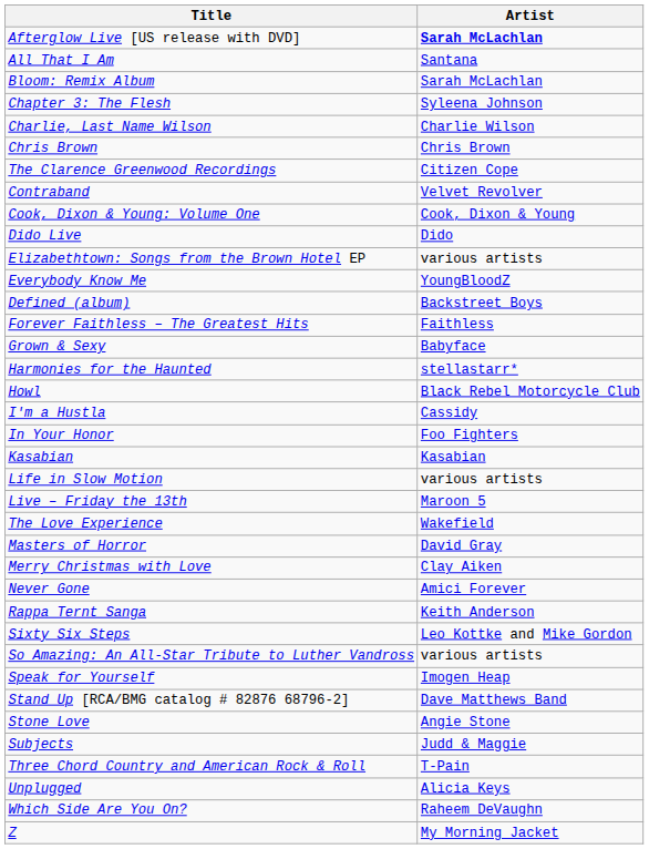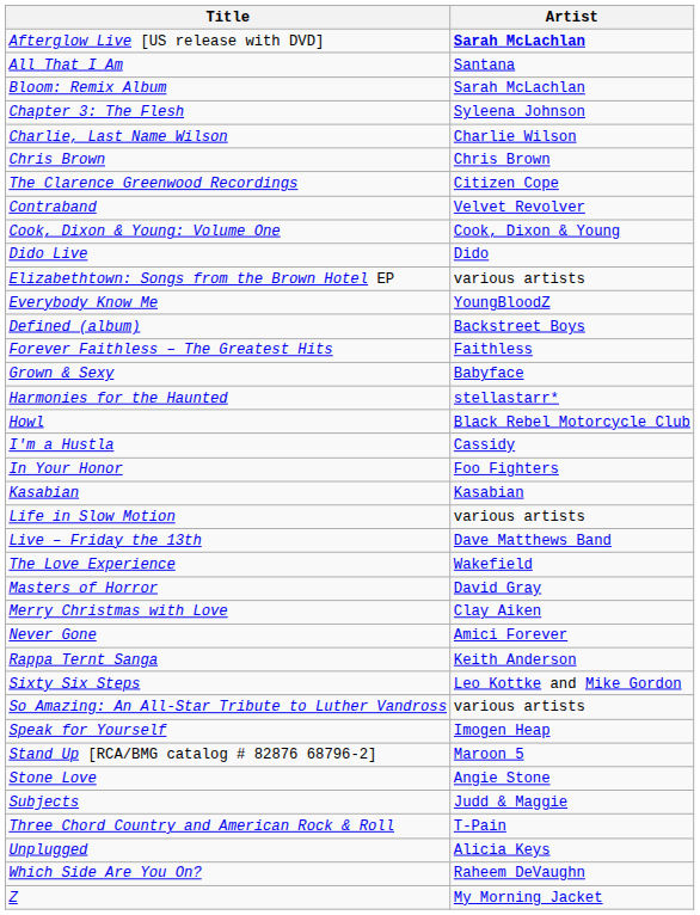 <table class="wikitable sortable">
 <tr>
 <th>Title</th>
 <th>Artist</th>
 </tr>
 <tr>
 <td><em><a href='#'>Afterglow Live</a></em> [US release with DVD]</td>
 <td data-sort-value="McLachlan, Sarah"><strong><a href='#'>Sarah McLachlan</a></strong></td>
 </tr>
 <tr>
 <td><em><a href='#'>All That I Am</a></em></td>
 <td><a href='#'>Santana</a></td>
 </tr>
 <tr>
 <td><em><a href='#'>Bloom: Remix Album</a></em></td>
 <td data-sort-value="McLachlan, Sarah"><a href='#'>Sarah McLachlan</a></td>
 </tr>
 <tr>
 <td><em><a href='#'>Chapter 3: The Flesh</a></em></td>
 <td data-sort-value="Johnson, Syleena"><a href='#'>Syleena Johnson</a></td>
 </tr>
 <tr>
 <td><em><a href='#'>Charlie, Last Name Wilson</a></em></td>
 <td data-sort-value="Wilson, Charlie"><a href='#'>Charlie Wilson</a></td>
 </tr>
 <tr>
 <td><em><a href='#'>Chris Brown</a></em></td>
 <td data-sort-value="Brown, Chris"><a href='#'>Chris Brown</a></td>
 </tr>
 <tr>
 <td data-sort-value="Clarence Greenwood Recordings, The"><em><a href='#'>The Clarence Greenwood Recordings</a></em></td>
 <td><a href='#'>Citizen Cope</a></td>
 </tr>
 <tr>
 <td><em><a href='#'>Contraband</a></em></td>
 <td><a href='#'>Velvet Revolver</a></td>
 </tr>
 <tr>
 <td><em><a href='#'>Cook, Dixon & Young: Volume One</a></em></td>
 <td><a href='#'>Cook, Dixon & Young</a></td>
 </tr>
 <tr>
 <td><em><a href='#'>Dido Live</a></em></td>
 <td><a href='#'>Dido</a></td>
 </tr>
 <tr>
 <td><em><a href='#'>Elizabethtown: Songs from the Brown Hotel</a></em> EP</td>
 <td data-sort-value="~various artists">various artists</td>
 </tr>
 <tr>
 <td><em><a href='#'>Everybody Know Me</a></em></td>
 <td data-sort-value="Youngbloodz"><a href='#'>YoungBloodZ</a></td>
 </tr>
 <tr>
 <td><em><a href='#'>Defined (album)</a></em></td>
 <td><a href='#'>Backstreet Boys</a></td>
 </tr>
 <tr>
 <td><em><a href='#'>Forever Faithless – The Greatest Hits</a></em></td>
 <td><a href='#'>Faithless</a></td>
 </tr>
 <tr>
 <td><em><a href='#'>Grown & Sexy</a></em></td>
 <td><a href='#'>Babyface</a></td>
 </tr>
 <tr>
 <td><em><a href='#'>Harmonies for the Haunted</a></em></td>
 <td data-sort-value="Stellastarr"><a href='#'>stellastarr*</a></td>
 </tr>
 <tr>
 <td><em><a href='#'>Howl</a></em></td>
 <td><a href='#'>Black Rebel Motorcycle Club</a></td>
 </tr>
 <tr>
 <td data-sort-value="Im A Hustla"><em><a href='#'>I'm a Hustla</a></em></td>
 <td><a href='#'>Cassidy</a></td>
 </tr>
 <tr>
 <td><em><a href='#'>In Your Honor</a></em></td>
 <td><a href='#'>Foo Fighters</a></td>
 </tr>
 <tr>
 <td><em><a href='#'>Kasabian</a></em></td>
 <td><a href='#'>Kasabian</a></td>
 </tr>
 <tr>
 <td><em><a href='#'>Life in Slow Motion</a></em></td>
 <td data-sort-value="~various artists">various artists</td>
 </tr>
 <tr>
 <td><em><a href='#'>Live – Friday the 13th</a></em></td>
-<td><a href='#'>Maroon 5</a></td>
+<td><a href='#'>Dave Matthews Band</a></td>
 </tr>
 <tr>
 <td data-sort-value="Love Experience, The"><em><a href='#'>The Love Experience</a></em></td>
 <td><a href='#'>Wakefield</a></td>
 </tr>
 <tr>
 <td><em><a href='#'>Masters of Horror</a></em></td>
 <td data-sort-value="Gray, David"><a href='#'>David Gray</a></td>
 </tr>
 <tr>
 <td><em><a href='#'>Merry Christmas with Love</a></em></td>
 <td data-sort-value="Aiken, Clay"><a href='#'>Clay Aiken</a></td>
 </tr>
 <tr>
 <td><em><a href='#'>Never Gone</a></em></td>
 <td><a href='#'>Amici Forever</a></td>
 </tr>
 <tr>
 <td><em><a href='#'>Rappa Ternt Sanga</a></em></td>
 <td data-sort-value="Anderson, Keith"><a href='#'>Keith Anderson</a></td>
 </tr>
 <tr>
 <td><em><a href='#'>Sixty Six Steps</a></em></td>
 <td data-sort-value="Kottke, Leo"><a href='#'>Leo Kottke</a> and <a href='#'>Mike Gordon</a></td>
 </tr>
 <tr>
 <td><em><a href='#'>So Amazing: An All-Star Tribute to Luther Vandross</a></em></td>
 <td data-sort-value="~various artists">various artists</td>
 </tr>
 <tr>
 <td><em><a href='#'>Speak for Yourself</a></em></td>
 <td data-sort-value="Heap, Imogen"><a href='#'>Imogen Heap</a></td>
 </tr>
 <tr>
 <td><em><a href='#'>Stand Up</a></em> [RCA/BMG catalog # 82876 68796-2]</td>
-<td><a href='#'>Dave Matthews Band</a></td>
+<td><a href='#'>Maroon 5</a></td>
 </tr>
 <tr>
 <td><em><a href='#'>Stone Love</a></em></td>
 <td data-sort-value="Stone, Angie"><a href='#'>Angie Stone</a></td>
 </tr>
 <tr>
 <td><em><a href='#'>Subjects</a></em></td>
 <td><a href='#'>Judd & Maggie</a></td>
 </tr>
 <tr>
 <td><em><a href='#'>Three Chord Country and American Rock & Roll</a></em></td>
 <td><a href='#'>T-Pain</a></td>
 </tr>
 <tr>
 <td><em><a href='#'>Unplugged</a></em></td>
 <td data-sort-value="Keys, Alicia"><a href='#'>Alicia Keys</a></td>
 </tr>
 <tr>
 <td><em><a href='#'>Which Side Are You On?</a></em></td>
 <td data-sort-value="Devaughn, Raheem"><a href='#'>Raheem DeVaughn</a></td>
 </tr>
 <tr>
 <td><em><a href='#'>Z</a></em></td>
 <td><a href='#'>My Morning Jacket</a></td>
 </tr>
 </table>
